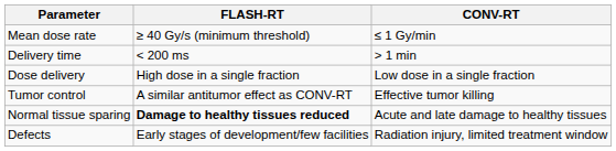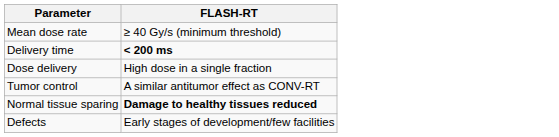 <table class="wikitable">
 <tr>
 <th>Parameter</th>
 <th>FLASH-RT</th>
-<th>CONV-RT</th>
 </tr>
 <tr>
 <td>Mean dose rate</td>
 <td>≥ 40 Gy/s (minimum threshold)</td>
-<td>≤ 1 Gy/min</td>
 </tr>
 <tr>
 <td>Delivery time</td>
-<td>< 200 ms</td>
-<td>> 1 min</td>
+<td><strong>< 200 ms</strong></td>
 </tr>
 <tr>
 <td>Dose delivery</td>
 <td>High dose in a single fraction</td>
-<td>Low dose in a single fraction</td>
 </tr>
 <tr>
 <td>Tumor control</td>
 <td>A similar antitumor effect as CONV-RT</td>
-<td>Effective tumor killing</td>
 </tr>
 <tr>
 <td>Normal tissue sparing</td>
 <td><strong>Damage to healthy tissues reduced</strong></td>
-<td>Acute and late damage to healthy tissues</td>
 </tr>
 <tr>
 <td>Defects</td>
 <td>Early stages of development/few facilities</td>
-<td>Radiation injury, limited treatment window</td>
 </tr>
 </table>
